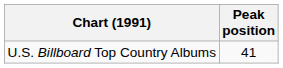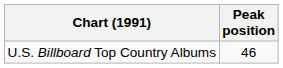 <table class="wikitable">
 <tr>
 <th>Chart (1991)</th>
 <th>Peak<br>position</th>
 </tr>
 <tr>
 <td>U.S. <em>Billboard</em> Top Country Albums</td>
-<td align="center">41</td>
+<td align="center">46</td>
 </tr>
 </table>
